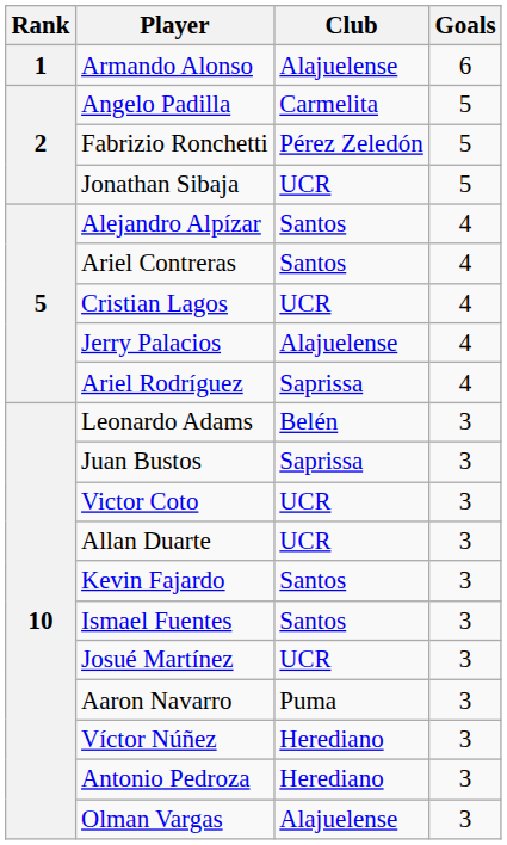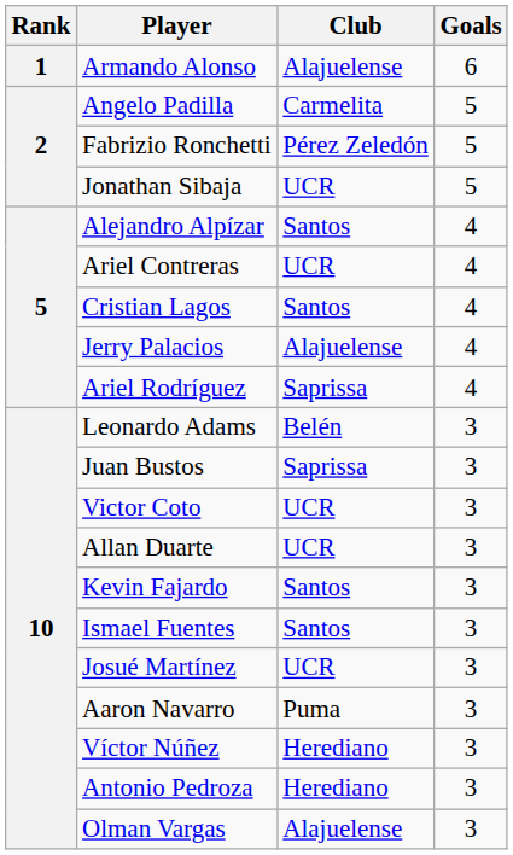 <table class="wikitable" style="text-align:center">
 <tr>
 <th>Rank</th>
 <th>Player</th>
 <th>Club</th>
 <th>Goals</th>
 </tr>
 <tr>
 <th rowspan="1">1</th>
 <td align=left> <a href='#'>Armando Alonso</a></td>
 <td align=left><a href='#'>Alajuelense</a></td>
 <td>6</td>
 </tr>
 <tr>
 <th rowspan="3">2</th>
 <td align=left> <a href='#'>Angelo Padilla</a></td>
 <td align=left><a href='#'>Carmelita</a></td>
 <td>5</td>
 </tr>
 <tr>
 <td align=left> Fabrizio Ronchetti</td>
 <td align=left><a href='#'>Pérez Zeledón</a></td>
 <td>5</td>
 </tr>
 <tr>
 <td align=left> Jonathan Sibaja</td>
 <td align=left><a href='#'>UCR</a></td>
 <td>5</td>
 </tr>
 <tr>
 <th rowspan="5">5</th>
 <td align=left> <a href='#'>Alejandro Alpízar</a></td>
 <td align=left><a href='#'>Santos</a></td>
 <td>4</td>
 </tr>
 <tr>
 <td align=left> Ariel Contreras</td>
-<td align=left><a href='#'>Santos</a></td>
+<td align=left><a href='#'>UCR</a></td>
 <td>4</td>
 </tr>
 <tr>
 <td align=left> <a href='#'>Cristian Lagos</a></td>
-<td align=left><a href='#'>UCR</a></td>
+<td align=left><a href='#'>Santos</a></td>
 <td>4</td>
 </tr>
 <tr>
 <td align=left> <a href='#'>Jerry Palacios</a></td>
 <td align=left><a href='#'>Alajuelense</a></td>
 <td>4</td>
 </tr>
 <tr>
 <td align=left> <a href='#'>Ariel Rodríguez</a></td>
 <td align=left><a href='#'>Saprissa</a></td>
 <td>4</td>
 </tr>
 <tr>
 <th rowspan="11">10</th>
 <td align=left> Leonardo Adams</td>
 <td align=left><a href='#'>Belén</a></td>
 <td>3</td>
 </tr>
 <tr>
 <td align=left> Juan Bustos</td>
 <td align=left><a href='#'>Saprissa</a></td>
 <td>3</td>
 </tr>
 <tr>
 <td align=left> <a href='#'>Victor Coto</a></td>
 <td align=left><a href='#'>UCR</a></td>
 <td>3</td>
 </tr>
 <tr>
 <td align=left> Allan Duarte</td>
 <td align=left><a href='#'>UCR</a></td>
 <td>3</td>
 </tr>
 <tr>
 <td align=left> <a href='#'>Kevin Fajardo</a></td>
 <td align=left><a href='#'>Santos</a></td>
 <td>3</td>
 </tr>
 <tr>
 <td align=left> <a href='#'>Ismael Fuentes</a></td>
 <td align=left><a href='#'>Santos</a></td>
 <td>3</td>
 </tr>
 <tr>
 <td align=left> <a href='#'>Josué Martínez</a></td>
 <td align=left><a href='#'>UCR</a></td>
 <td>3</td>
 </tr>
 <tr>
 <td align=left> Aaron Navarro</td>
 <td align=left>Puma</td>
 <td>3</td>
 </tr>
 <tr>
 <td align=left> <a href='#'>Víctor Núñez</a></td>
 <td align=left><a href='#'>Herediano</a></td>
 <td>3</td>
 </tr>
 <tr>
 <td align=left> <a href='#'>Antonio Pedroza</a></td>
 <td align=left><a href='#'>Herediano</a></td>
 <td>3</td>
 </tr>
 <tr>
 <td align=left> <a href='#'>Olman Vargas</a></td>
 <td align=left><a href='#'>Alajuelense</a></td>
 <td>3</td>
 </tr>
 </table>
